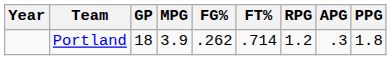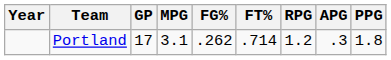 <table class="wikitable sortable" style="font-size:95%; text-align:right;">
 <tr>
 <th>Year</th>
 <th>Team</th>
 <th>GP</th>
 <th>MPG</th>
 <th>FG%</th>
 <th>FT%</th>
 <th>RPG</th>
 <th>APG</th>
 <th>PPG</th>
 </tr>
 <tr>
 <td style="text-align:left;"></td>
 <td style="text-align:left;"><a href='#'>Portland</a></td>
-<td>18</td>
-<td>3.9</td>
+<td>17</td>
+<td>3.1</td>
 <td>.262</td>
 <td>.714</td>
 <td>1.2</td>
 <td>.3</td>
 <td>1.8</td>
 </tr>
 </table>
